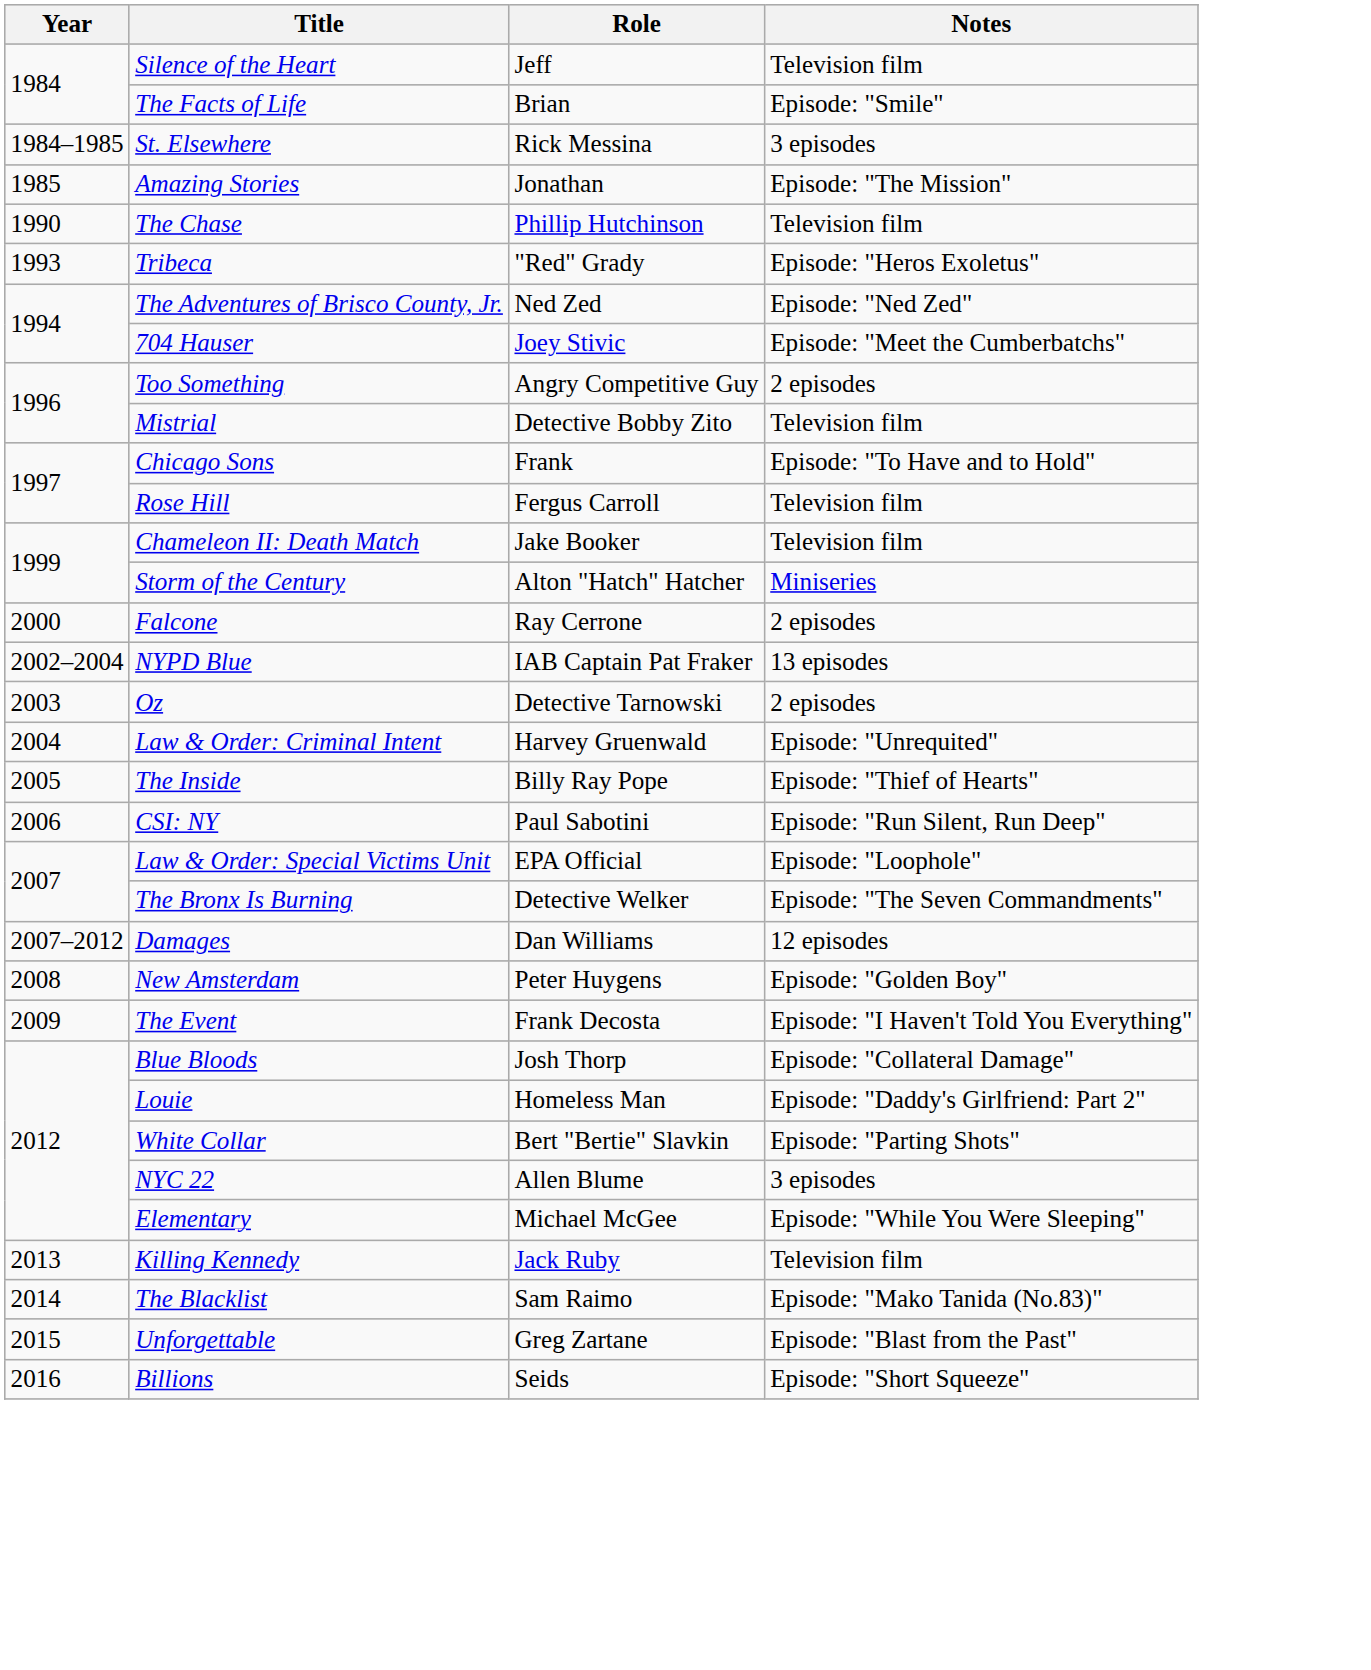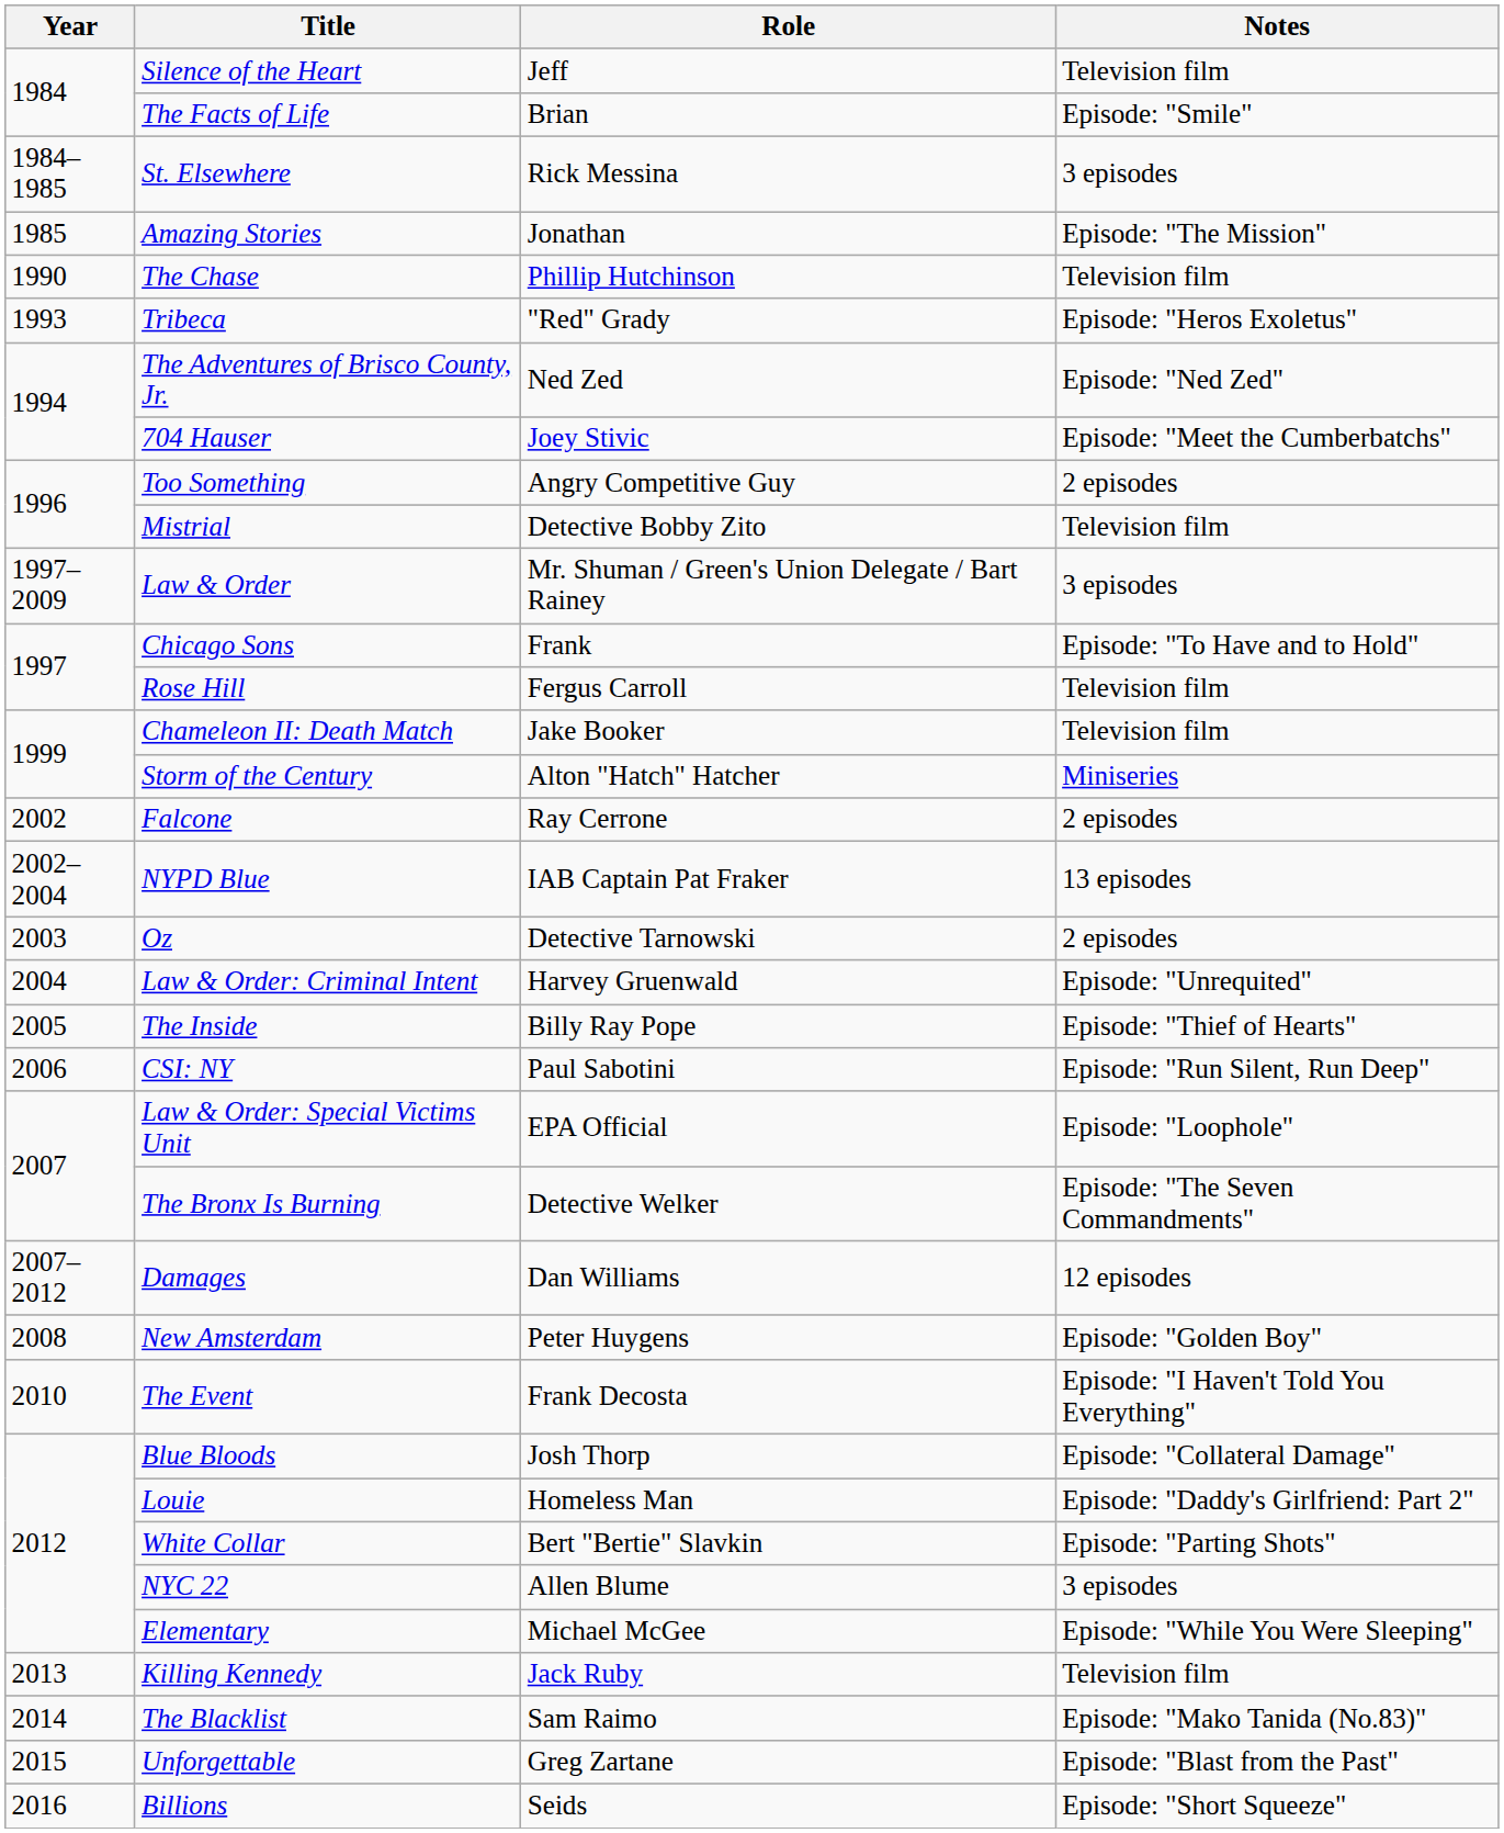 <table class="wikitable sortable">
 <tr>
 <th>Year</th>
 <th>Title</th>
 <th>Role</th>
 <th>Notes</th>
 </tr>
 <tr>
 <td rowspan="2">1984</td>
 <td><em><a href='#'>Silence of the Heart</a></em></td>
 <td>Jeff</td>
 <td>Television film</td>
 </tr>
 <tr>
 <td><em><a href='#'>The Facts of Life</a></em></td>
 <td>Brian</td>
 <td>Episode: "Smile"</td>
 </tr>
 <tr>
 <td>1984–1985</td>
 <td><em><a href='#'>St. Elsewhere</a></em></td>
 <td>Rick Messina</td>
 <td>3 episodes</td>
 </tr>
 <tr>
 <td>1985</td>
 <td><em><a href='#'>Amazing Stories</a></em></td>
 <td>Jonathan</td>
 <td>Episode: "The Mission"</td>
 </tr>
 <tr>
 <td>1990</td>
 <td><em><a href='#'>The Chase</a></em></td>
 <td><a href='#'>Phillip Hutchinson</a></td>
 <td>Television film</td>
 </tr>
 <tr>
 <td>1993</td>
 <td><em><a href='#'>Tribeca</a></em></td>
 <td>"Red" Grady</td>
 <td>Episode: "Heros Exoletus"</td>
 </tr>
 <tr>
 <td rowspan="2">1994</td>
 <td><em><a href='#'>The Adventures of Brisco County, Jr.</a></em></td>
 <td>Ned Zed</td>
 <td>Episode: "Ned Zed"</td>
 </tr>
 <tr>
 <td><em><a href='#'>704 Hauser</a></em></td>
 <td><a href='#'>Joey Stivic</a></td>
 <td>Episode: "Meet the Cumberbatchs"</td>
 </tr>
 <tr>
 <td rowspan="2">1996</td>
 <td><em><a href='#'>Too Something</a></em></td>
 <td>Angry Competitive Guy</td>
 <td>2 episodes</td>
 </tr>
 <tr>
 <td><em><a href='#'>Mistrial</a></em></td>
 <td>Detective Bobby Zito</td>
 <td>Television film</td>
 </tr>
 <tr>
+<td>1997–2009</td>
+<td><em><a href='#'>Law & Order</a></em></td>
+<td>Mr. Shuman / Green's Union Delegate / Bart Rainey</td>
+<td>3 episodes</td>
+</tr>
+<tr>
 <td rowspan="2">1997</td>
 <td><em><a href='#'>Chicago Sons</a></em></td>
 <td>Frank</td>
 <td>Episode: "To Have and to Hold"</td>
 </tr>
 <tr>
 <td><em><a href='#'>Rose Hill</a></em></td>
 <td>Fergus Carroll</td>
 <td>Television film</td>
 </tr>
 <tr>
 <td rowspan="2">1999</td>
 <td><em><a href='#'>Chameleon II: Death Match</a></em></td>
 <td>Jake Booker</td>
 <td>Television film</td>
 </tr>
 <tr>
 <td><em><a href='#'>Storm of the Century</a></em></td>
 <td>Alton "Hatch" Hatcher</td>
 <td><a href='#'>Miniseries</a></td>
 </tr>
 <tr>
-<td>2000</td>
+<td>2002</td>
 <td><em><a href='#'>Falcone</a></em></td>
 <td>Ray Cerrone</td>
 <td>2 episodes</td>
 </tr>
 <tr>
 <td>2002–2004</td>
 <td><em><a href='#'>NYPD Blue</a></em></td>
 <td>IAB Captain Pat Fraker</td>
 <td>13 episodes</td>
 </tr>
 <tr>
 <td>2003</td>
 <td><em><a href='#'>Oz</a></em></td>
 <td>Detective Tarnowski</td>
 <td>2 episodes</td>
 </tr>
 <tr>
 <td>2004</td>
 <td><em><a href='#'>Law & Order: Criminal Intent</a></em></td>
 <td>Harvey Gruenwald</td>
 <td>Episode: "Unrequited"</td>
 </tr>
 <tr>
 <td>2005</td>
 <td><em><a href='#'>The Inside</a></em></td>
 <td>Billy Ray Pope</td>
 <td>Episode: "Thief of Hearts"</td>
 </tr>
 <tr>
 <td>2006</td>
 <td><em><a href='#'>CSI: NY</a></em></td>
 <td>Paul Sabotini</td>
 <td>Episode: "Run Silent, Run Deep"</td>
 </tr>
 <tr>
 <td rowspan="2">2007</td>
 <td><em><a href='#'>Law & Order: Special Victims Unit</a></em></td>
 <td>EPA Official</td>
 <td>Episode: "Loophole"</td>
 </tr>
 <tr>
 <td><em><a href='#'>The Bronx Is Burning</a></em></td>
 <td>Detective Welker</td>
 <td>Episode: "The Seven Commandments"</td>
 </tr>
 <tr>
 <td>2007–2012</td>
 <td><em><a href='#'>Damages</a></em></td>
 <td>Dan Williams</td>
 <td>12 episodes</td>
 </tr>
 <tr>
 <td>2008</td>
 <td><em><a href='#'>New Amsterdam</a></em></td>
 <td>Peter Huygens</td>
 <td>Episode: "Golden Boy"</td>
 </tr>
 <tr>
-<td>2009</td>
+<td>2010</td>
 <td><em><a href='#'>The Event</a></em></td>
 <td>Frank Decosta</td>
 <td>Episode: "I Haven't Told You Everything"</td>
 </tr>
 <tr>
 <td rowspan="5">2012</td>
 <td><em><a href='#'>Blue Bloods</a></em></td>
 <td>Josh Thorp</td>
 <td>Episode: "Collateral Damage"</td>
 </tr>
 <tr>
 <td><em><a href='#'>Louie</a></em></td>
 <td>Homeless Man</td>
 <td>Episode: "Daddy's Girlfriend: Part 2"</td>
 </tr>
 <tr>
 <td><em><a href='#'>White Collar</a></em></td>
 <td>Bert "Bertie" Slavkin</td>
 <td>Episode: "Parting Shots"</td>
 </tr>
 <tr>
 <td><em><a href='#'>NYC 22</a></em></td>
 <td>Allen Blume</td>
 <td>3 episodes</td>
 </tr>
 <tr>
 <td><em><a href='#'>Elementary</a></em></td>
 <td>Michael McGee</td>
 <td>Episode: "While You Were Sleeping"</td>
 </tr>
 <tr>
 <td>2013</td>
 <td><em><a href='#'>Killing Kennedy</a></em></td>
 <td><a href='#'>Jack Ruby</a></td>
 <td>Television film</td>
 </tr>
 <tr>
 <td>2014</td>
 <td><em><a href='#'>The Blacklist</a></em></td>
 <td>Sam Raimo</td>
 <td>Episode: "Mako Tanida (No.83)"</td>
 </tr>
 <tr>
 <td>2015</td>
 <td><em><a href='#'>Unforgettable</a></em></td>
 <td>Greg Zartane</td>
 <td>Episode: "Blast from the Past"</td>
 </tr>
 <tr>
 <td>2016</td>
 <td><em><a href='#'>Billions</a></em></td>
 <td>Seids</td>
 <td>Episode: "Short Squeeze"</td>
 </tr>
 </table>
